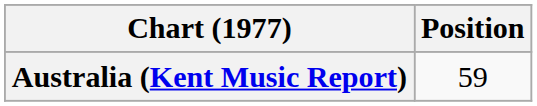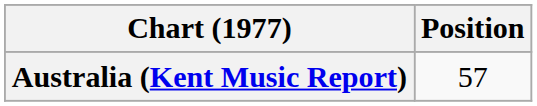 <table class="wikitable sortable plainrowheaders" style="text-align:center">
 <tr>
 <th>Chart (1977)</th>
 <th>Position</th>
 </tr>
 <tr>
 <th scope="row">Australia (<a href='#'>Kent Music Report</a>)</th>
-<td>59</td>
+<td>57</td>
 </tr>
 </table>
